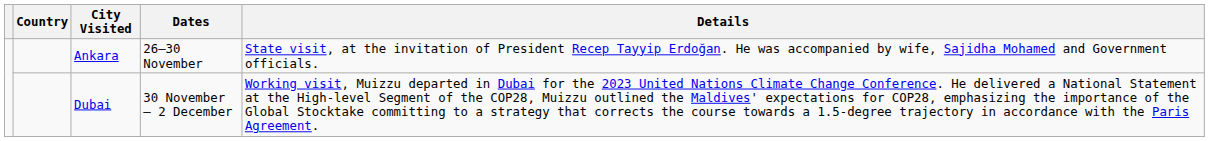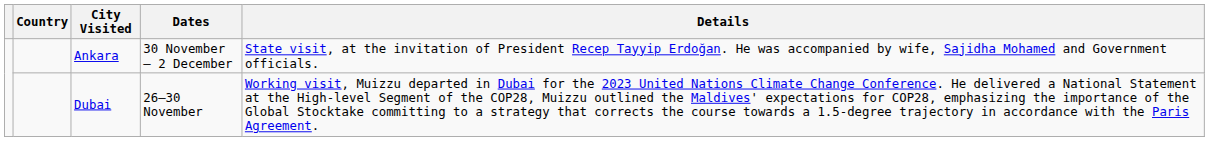 <table class="wikitable sortable" style="margin: 1em auto 1em auto">
 <tr>
 <th class="unsortable" width=3></th>
 <th>Country</th>
 <th>City Visited</th>
 <th>Dates</th>
 <th class="unsortable">Details</th>
 </tr>
 <tr>
 <td rowspan=2></td>
 <td></td>
 <td><a href='#'>Ankara</a></td>
-<td>26–30 November</td>
+<td>30 November – 2 December</td>
 <td><a href='#'>State visit</a>, at the invitation of President <a href='#'>Recep Tayyip Erdoğan</a>. He was accompanied by wife, <a href='#'>Sajidha Mohamed</a> and Government officials.</td>
 </tr>
 <tr>
 <td></td>
 <td><a href='#'>Dubai</a></td>
-<td>30 November – 2 December</td>
+<td>26–30 November</td>
 <td><a href='#'>Working visit</a>, Muizzu departed in <a href='#'>Dubai</a> for the <a href='#'>2023 United Nations Climate Change Conference</a>. He delivered a National Statement at the High-level Segment of the COP28, Muizzu outlined the <a href='#'>Maldives</a>' expectations for COP28, emphasizing the importance of the Global Stocktake committing to a strategy that corrects the course towards a 1.5-degree trajectory in accordance with the <a href='#'>Paris Agreement</a>.</td>
 </tr>
 </table>
